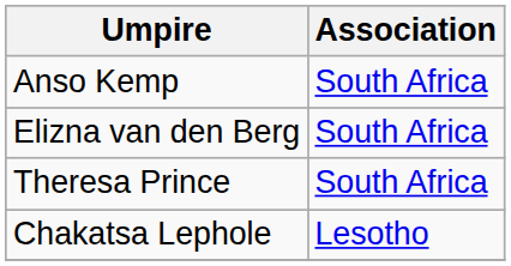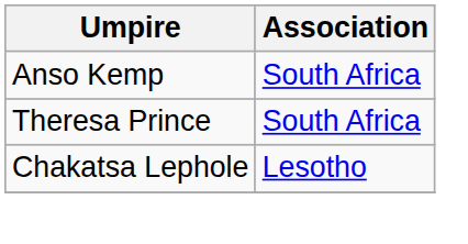 <table class="wikitable collapsible">
 <tr>
 <th>Umpire</th>
 <th>Association</th>
 </tr>
 <tr>
 <td>Anso Kemp</td>
-<td><a href='#'>South Africa</a></td>
-</tr>
-<tr>
-<td>Elizna van den Berg</td>
 <td><a href='#'>South Africa</a></td>
 </tr>
 <tr>
 <td>Theresa Prince</td>
 <td><a href='#'>South Africa</a></td>
 </tr>
 <tr>
 <td>Chakatsa Lephole</td>
 <td><a href='#'>Lesotho</a></td>
 </tr>
 <tr>
 </tr>
 </table>
